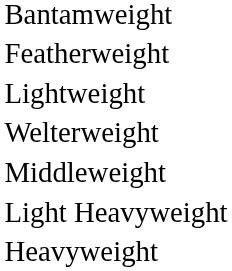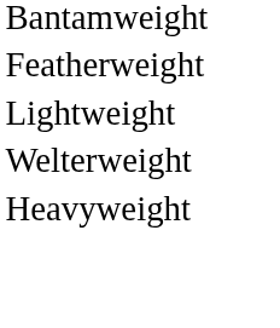 <table>
 <tr>
 <td>Bantamweight<br> </td>
 <td></td>
 <td></td>
 <td></td>
 </tr>
 <tr>
 <td>Featherweight<br> </td>
 <td></td>
 <td></td>
 <td></td>
 </tr>
 <tr>
 <td>Lightweight<br> </td>
 <td></td>
 <td></td>
 <td></td>
 </tr>
 <tr>
 <td>Welterweight<br></td>
 <td></td>
 <td></td>
 <td></td>
 </tr>
 <tr>
-<td>Middleweight<br></td>
-<td></td>
-<td></td>
-<td></td>
-</tr>
-<tr>
-<td>Light Heavyweight<br> </td>
-<td></td>
-<td></td>
-<td></td>
-</tr>
-<tr>
 <td>Heavyweight<br></td>
 <td></td>
 <td></td>
 <td></td>
 </tr>
 </table>
